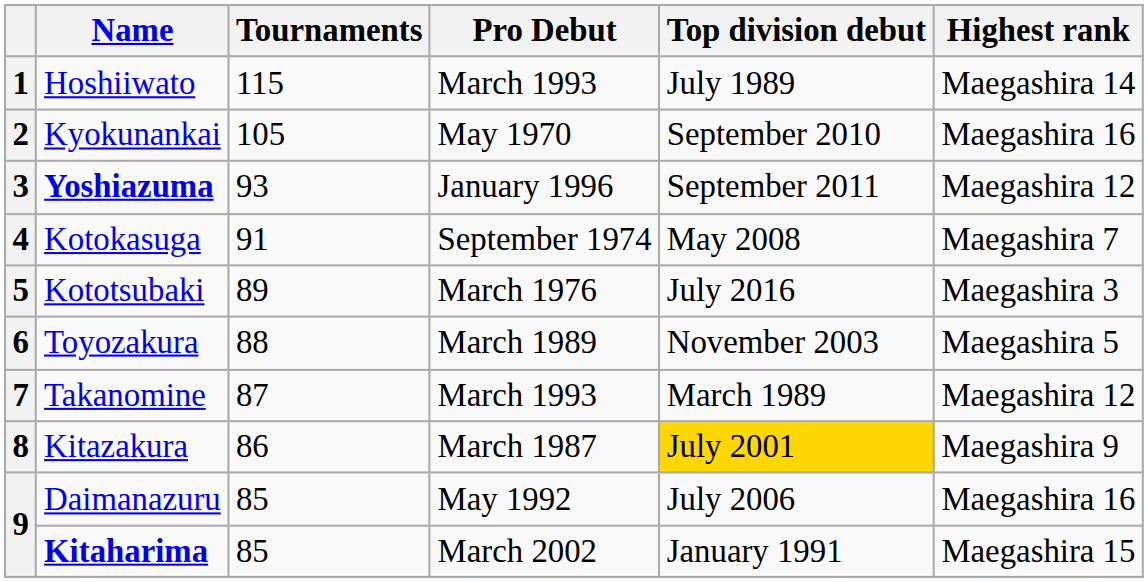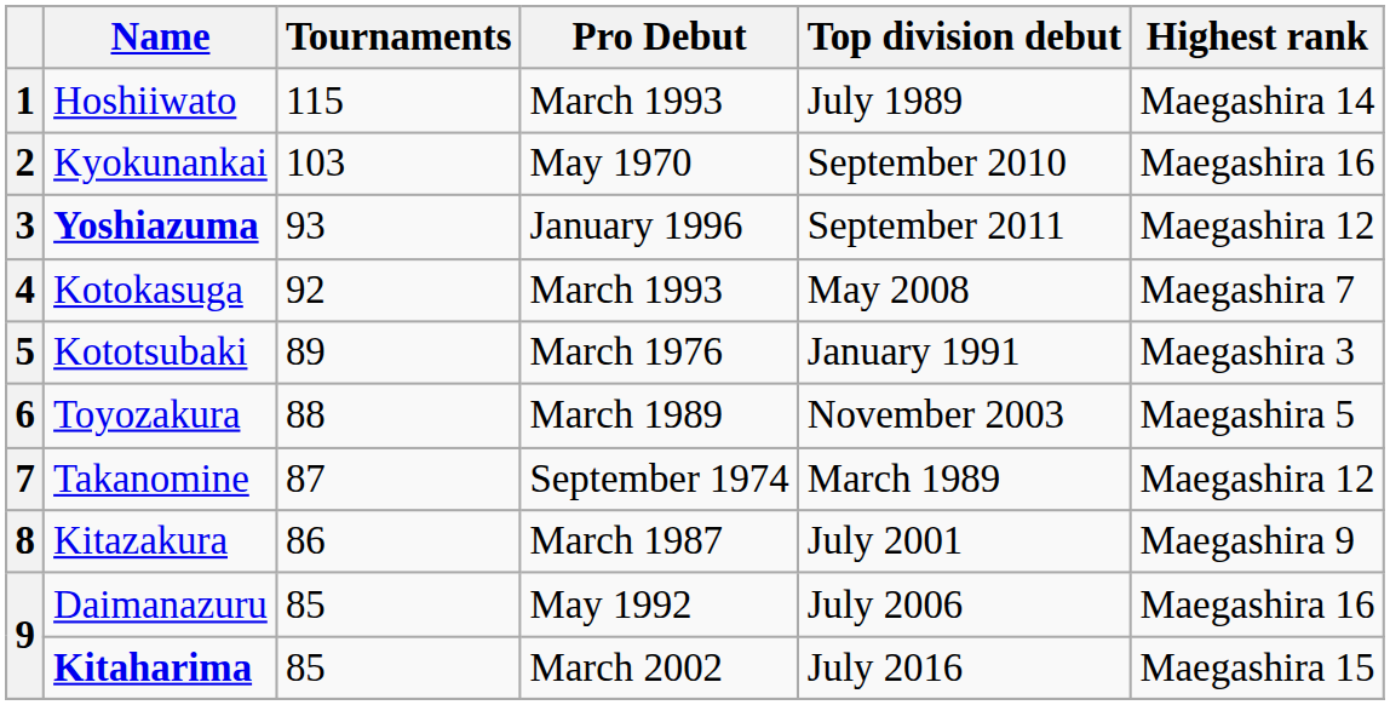 <table class="wikitable sortable">
 <tr>
 <th></th>
 <th><a href='#'>Name</a></th>
 <th>Tournaments</th>
 <th>Pro Debut</th>
 <th>Top division debut</th>
 <th>Highest rank</th>
 </tr>
 <tr>
 <th>1</th>
 <td><a href='#'>Hoshiiwato</a></td>
 <td>115</td>
 <td>March 1993</td>
 <td>July 1989</td>
 <td>Maegashira 14</td>
 </tr>
 <tr>
 <th>2</th>
 <td><a href='#'>Kyokunankai</a></td>
-<td>105</td>
+<td>103</td>
 <td>May 1970</td>
 <td>September 2010</td>
 <td>Maegashira 16</td>
 </tr>
 <tr>
 <th>3</th>
 <td><strong><a href='#'>Yoshiazuma</a></strong></td>
 <td>93</td>
 <td>January 1996</td>
 <td>September 2011</td>
 <td>Maegashira 12</td>
 </tr>
 <tr>
 <th>4</th>
 <td><a href='#'>Kotokasuga</a></td>
-<td>91</td>
-<td>September 1974</td>
+<td>92</td>
+<td>March 1993</td>
 <td>May 2008</td>
 <td>Maegashira 7</td>
 </tr>
 <tr>
 <th>5</th>
 <td><a href='#'>Kototsubaki</a></td>
 <td>89</td>
 <td>March 1976</td>
-<td>July 2016</td>
+<td>January 1991</td>
 <td>Maegashira 3</td>
 </tr>
 <tr>
 <th>6</th>
 <td><a href='#'>Toyozakura</a></td>
 <td>88</td>
 <td>March 1989</td>
 <td>November 2003</td>
 <td>Maegashira 5</td>
 </tr>
 <tr>
 <th>7</th>
 <td><a href='#'>Takanomine</a></td>
 <td>87</td>
-<td>March 1993</td>
+<td>September 1974</td>
 <td>March 1989</td>
 <td>Maegashira 12</td>
 </tr>
 <tr>
 <th>8</th>
 <td><a href='#'>Kitazakura</a></td>
 <td>86</td>
 <td>March 1987</td>
-<td style="background: gold;">July 2001</td>
+<td>July 2001</td>
 <td>Maegashira 9</td>
 </tr>
 <tr>
 <th rowspan=2>9</th>
 <td><a href='#'>Daimanazuru</a></td>
 <td>85</td>
 <td>May 1992</td>
 <td>July 2006</td>
 <td>Maegashira 16</td>
 </tr>
 <tr>
 <td><strong><a href='#'>Kitaharima</a></strong></td>
 <td>85</td>
 <td>March 2002</td>
-<td>January 1991</td>
+<td>July 2016</td>
 <td>Maegashira 15</td>
 </tr>
 <tr>
 </tr>
 </table>
